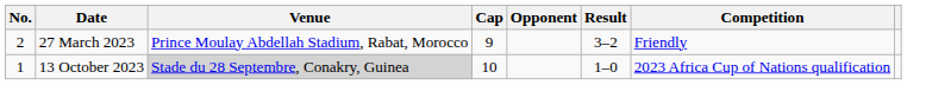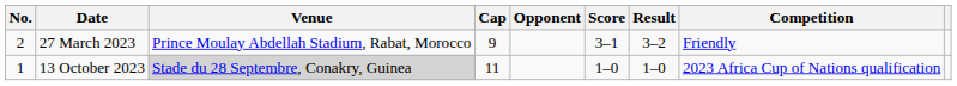 <table class="wikitable sortable">
 <tr>
 <th scope="col">No.</th>
 <th scope="col">Date</th>
 <th scope="col">Venue</th>
 <th scope="col">Cap</th>
 <th scope="col">Opponent</th>
+<th scope="col">Score</th>
 <th scope="col">Result</th>
 <th scope="col">Competition</th>
 <th scope="col" class="unsortable"></th>
 </tr>
 <tr>
 <td style="text-align: center;">2</td>
 <td>27 March 2023</td>
 <td><a href='#'>Prince Moulay Abdellah Stadium</a>, Rabat, Morocco</td>
 <td style="text-align: center;">9</td>
 <td></td>
+<td style="text-align: center;">3–1</td>
 <td style="text-align: center;">3–2</td>
 <td><a href='#'>Friendly</a></td>
 <td style="text-align: center;"></td>
 </tr>
 <tr>
 <td style="text-align: center;">1</td>
 <td>13 October 2023</td>
 <td style="background: lightgrey;"><a href='#'>Stade du 28 Septembre</a>, Conakry, Guinea</td>
-<td style="text-align: center;">10</td>
+<td style="text-align: center;">11</td>
 <td></td>
+<td style="text-align: center;">1–0</td>
 <td style="text-align: center;">1–0</td>
 <td><a href='#'>2023 Africa Cup of Nations qualification</a></td>
 <td style="text-align: center;"></td>
 </tr>
 </table>
